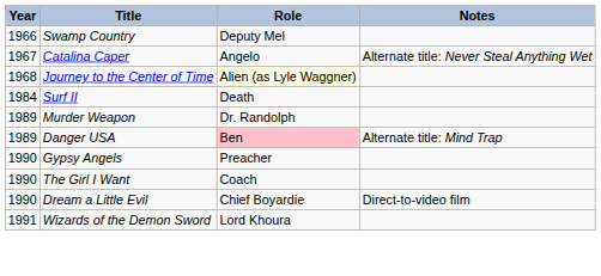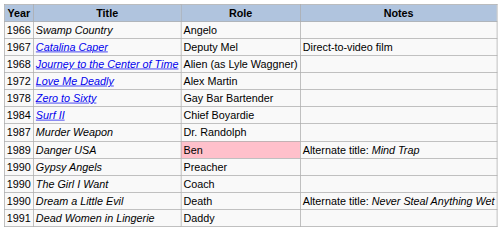 <table class="wikitable" style="font-size:95%;">
 <tr style="text-align:left;">
 <th style="background:#B0C4DE;">Year</th>
 <th style="background:#B0C4DE;">Title</th>
 <th style="background:#B0C4DE;">Role</th>
 <th style="background:#B0C4DE;">Notes</th>
 </tr>
 <tr>
 <td>1966</td>
 <td><em>Swamp Country</em></td>
-<td>Deputy Mel</td>
+<td>Angelo</td>
 <td></td>
 </tr>
 <tr>
 <td>1967</td>
 <td><em><a href='#'>Catalina Caper</a></em></td>
-<td>Angelo</td>
-<td>Alternate title: <em>Never Steal Anything Wet</em></td>
+<td>Deputy Mel</td>
+<td>Direct-to-video film</td>
 </tr>
 <tr>
 <td>1968</td>
 <td><em><a href='#'>Journey to the Center of Time</a></em></td>
-<td style="background: lightyellow;">Alien (as Lyle Waggner)</td>
+<td>Alien (as Lyle Waggner)</td>
+<td></td>
+</tr>
+<tr>
+<td>1972</td>
+<td><em><a href='#'>Love Me Deadly</a></em></td>
+<td>Alex Martin</td>
+<td></td>
+</tr>
+<tr>
+<td>1978</td>
+<td><em><a href='#'>Zero to Sixty</a></em></td>
+<td>Gay Bar Bartender</td>
 <td></td>
 </tr>
 <tr>
 <td>1984</td>
 <td><em><a href='#'>Surf II</a></em></td>
-<td>Death</td>
+<td>Chief Boyardie</td>
 <td></td>
 </tr>
 <tr>
-<td>1989</td>
+<td>1987</td>
 <td><em>Murder Weapon</em></td>
 <td>Dr. Randolph</td>
 <td></td>
 </tr>
 <tr>
 <td>1989</td>
 <td><em>Danger USA</em></td>
 <td style="background: pink;">Ben</td>
 <td>Alternate title: <em>Mind Trap</em></td>
 </tr>
 <tr>
 <td>1990</td>
 <td><em>Gypsy Angels</em></td>
 <td>Preacher</td>
 <td></td>
 </tr>
 <tr>
 <td>1990</td>
 <td><em>The Girl I Want</em></td>
 <td>Coach</td>
 <td></td>
 </tr>
 <tr>
 <td>1990</td>
 <td><em>Dream a Little Evil</em></td>
-<td>Chief Boyardie</td>
-<td>Direct-to-video film</td>
+<td>Death</td>
+<td>Alternate title: <em>Never Steal Anything Wet</em></td>
 </tr>
 <tr>
 <td>1991</td>
-<td><em>Wizards of the Demon Sword</em></td>
-<td>Lord Khoura</td>
+<td><em>Dead Women in Lingerie</em></td>
+<td>Daddy</td>
 <td></td>
 </tr>
 </table>
